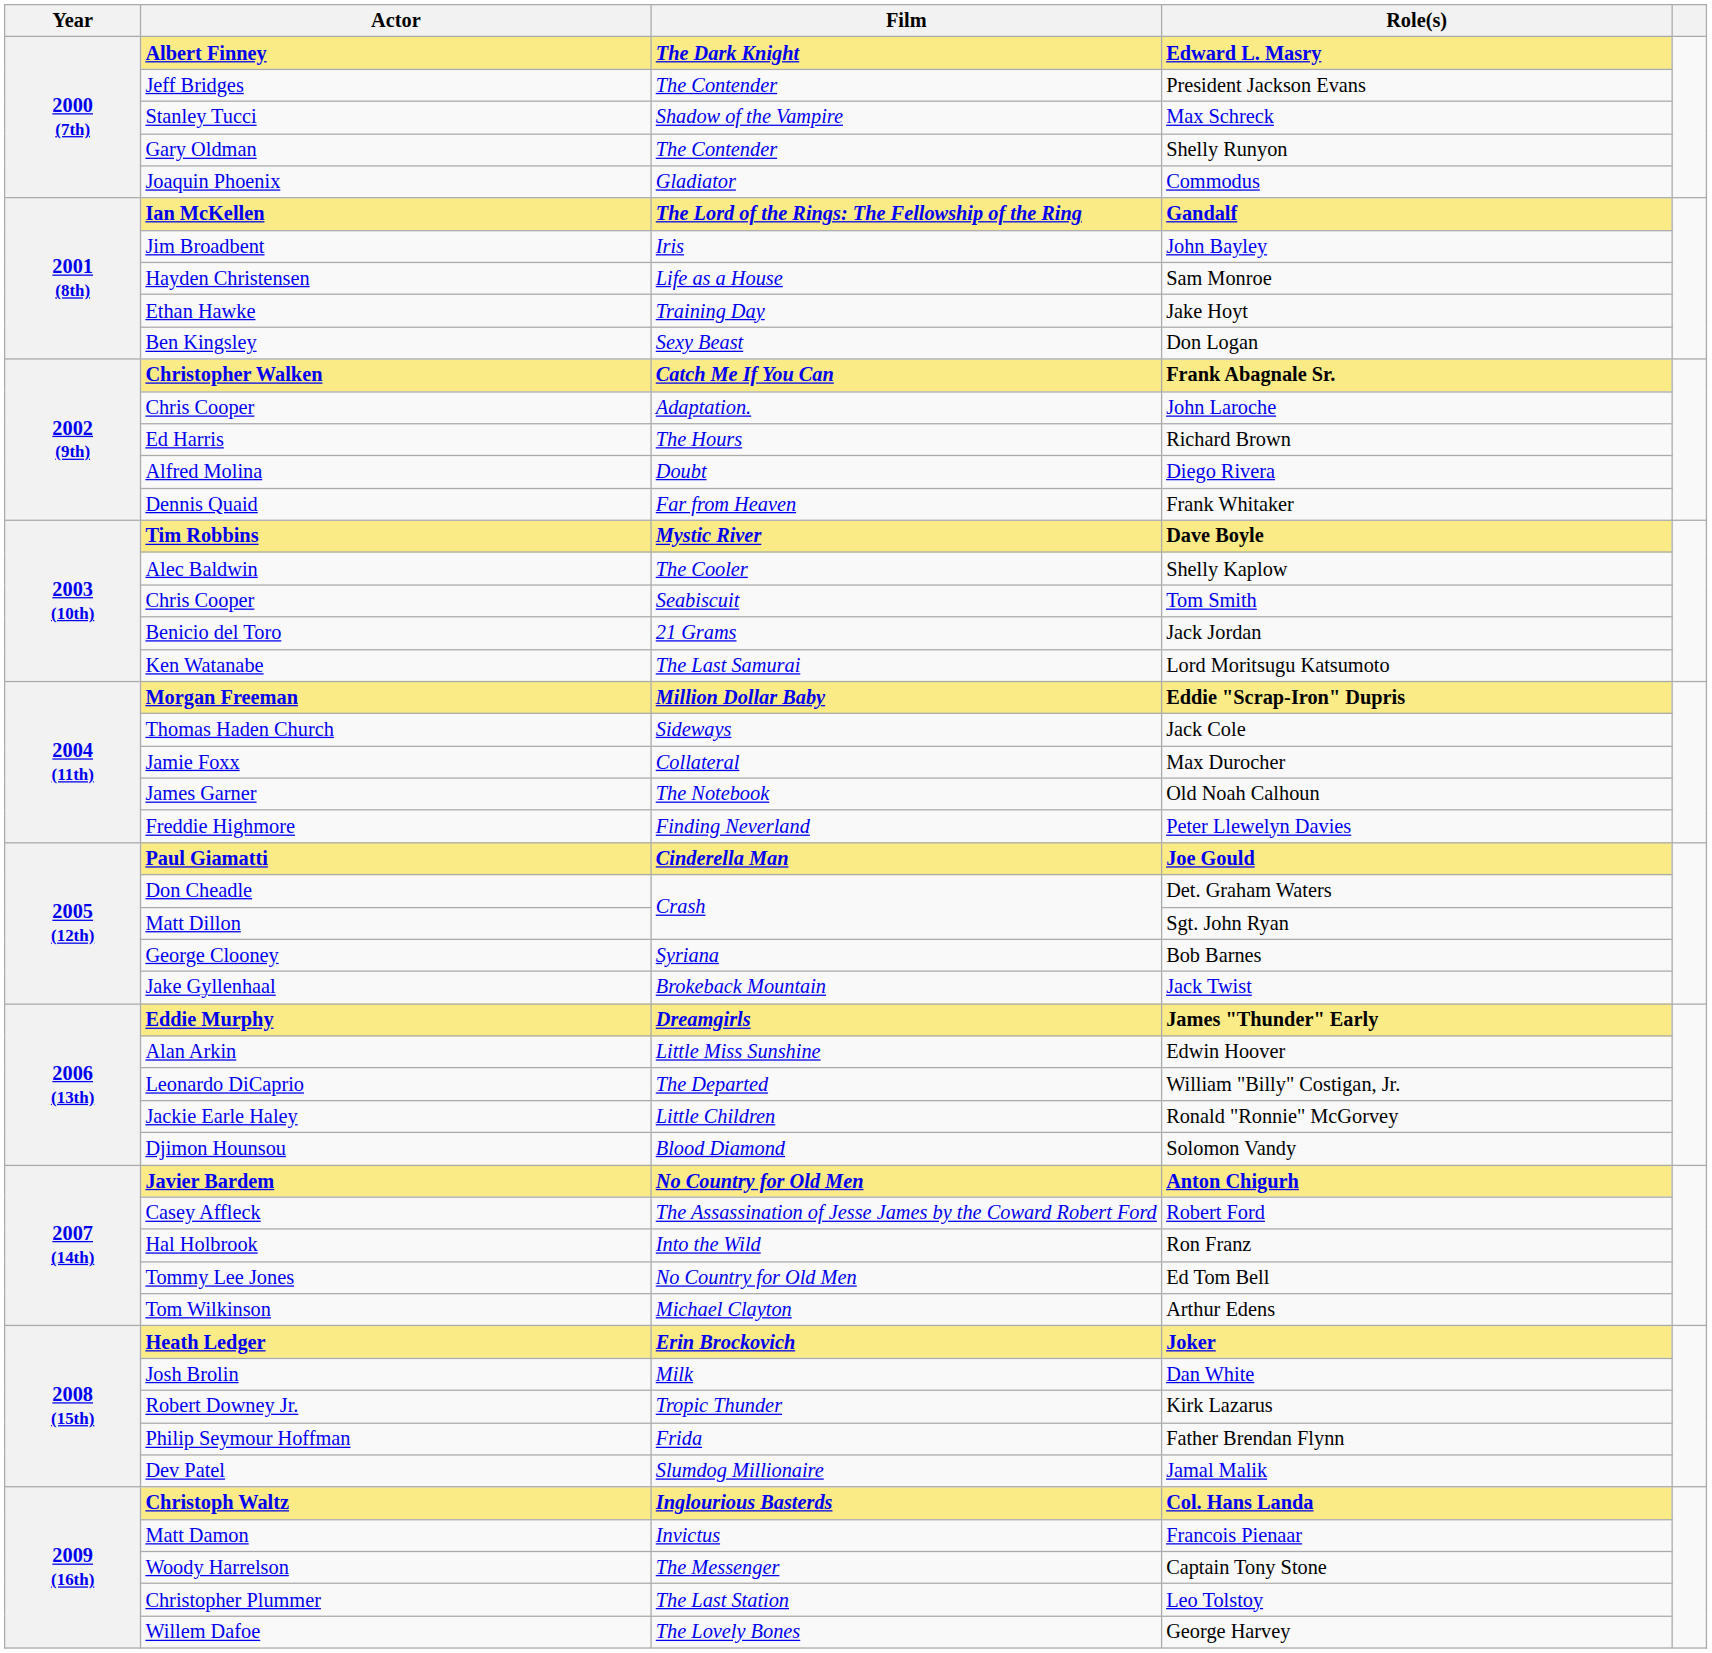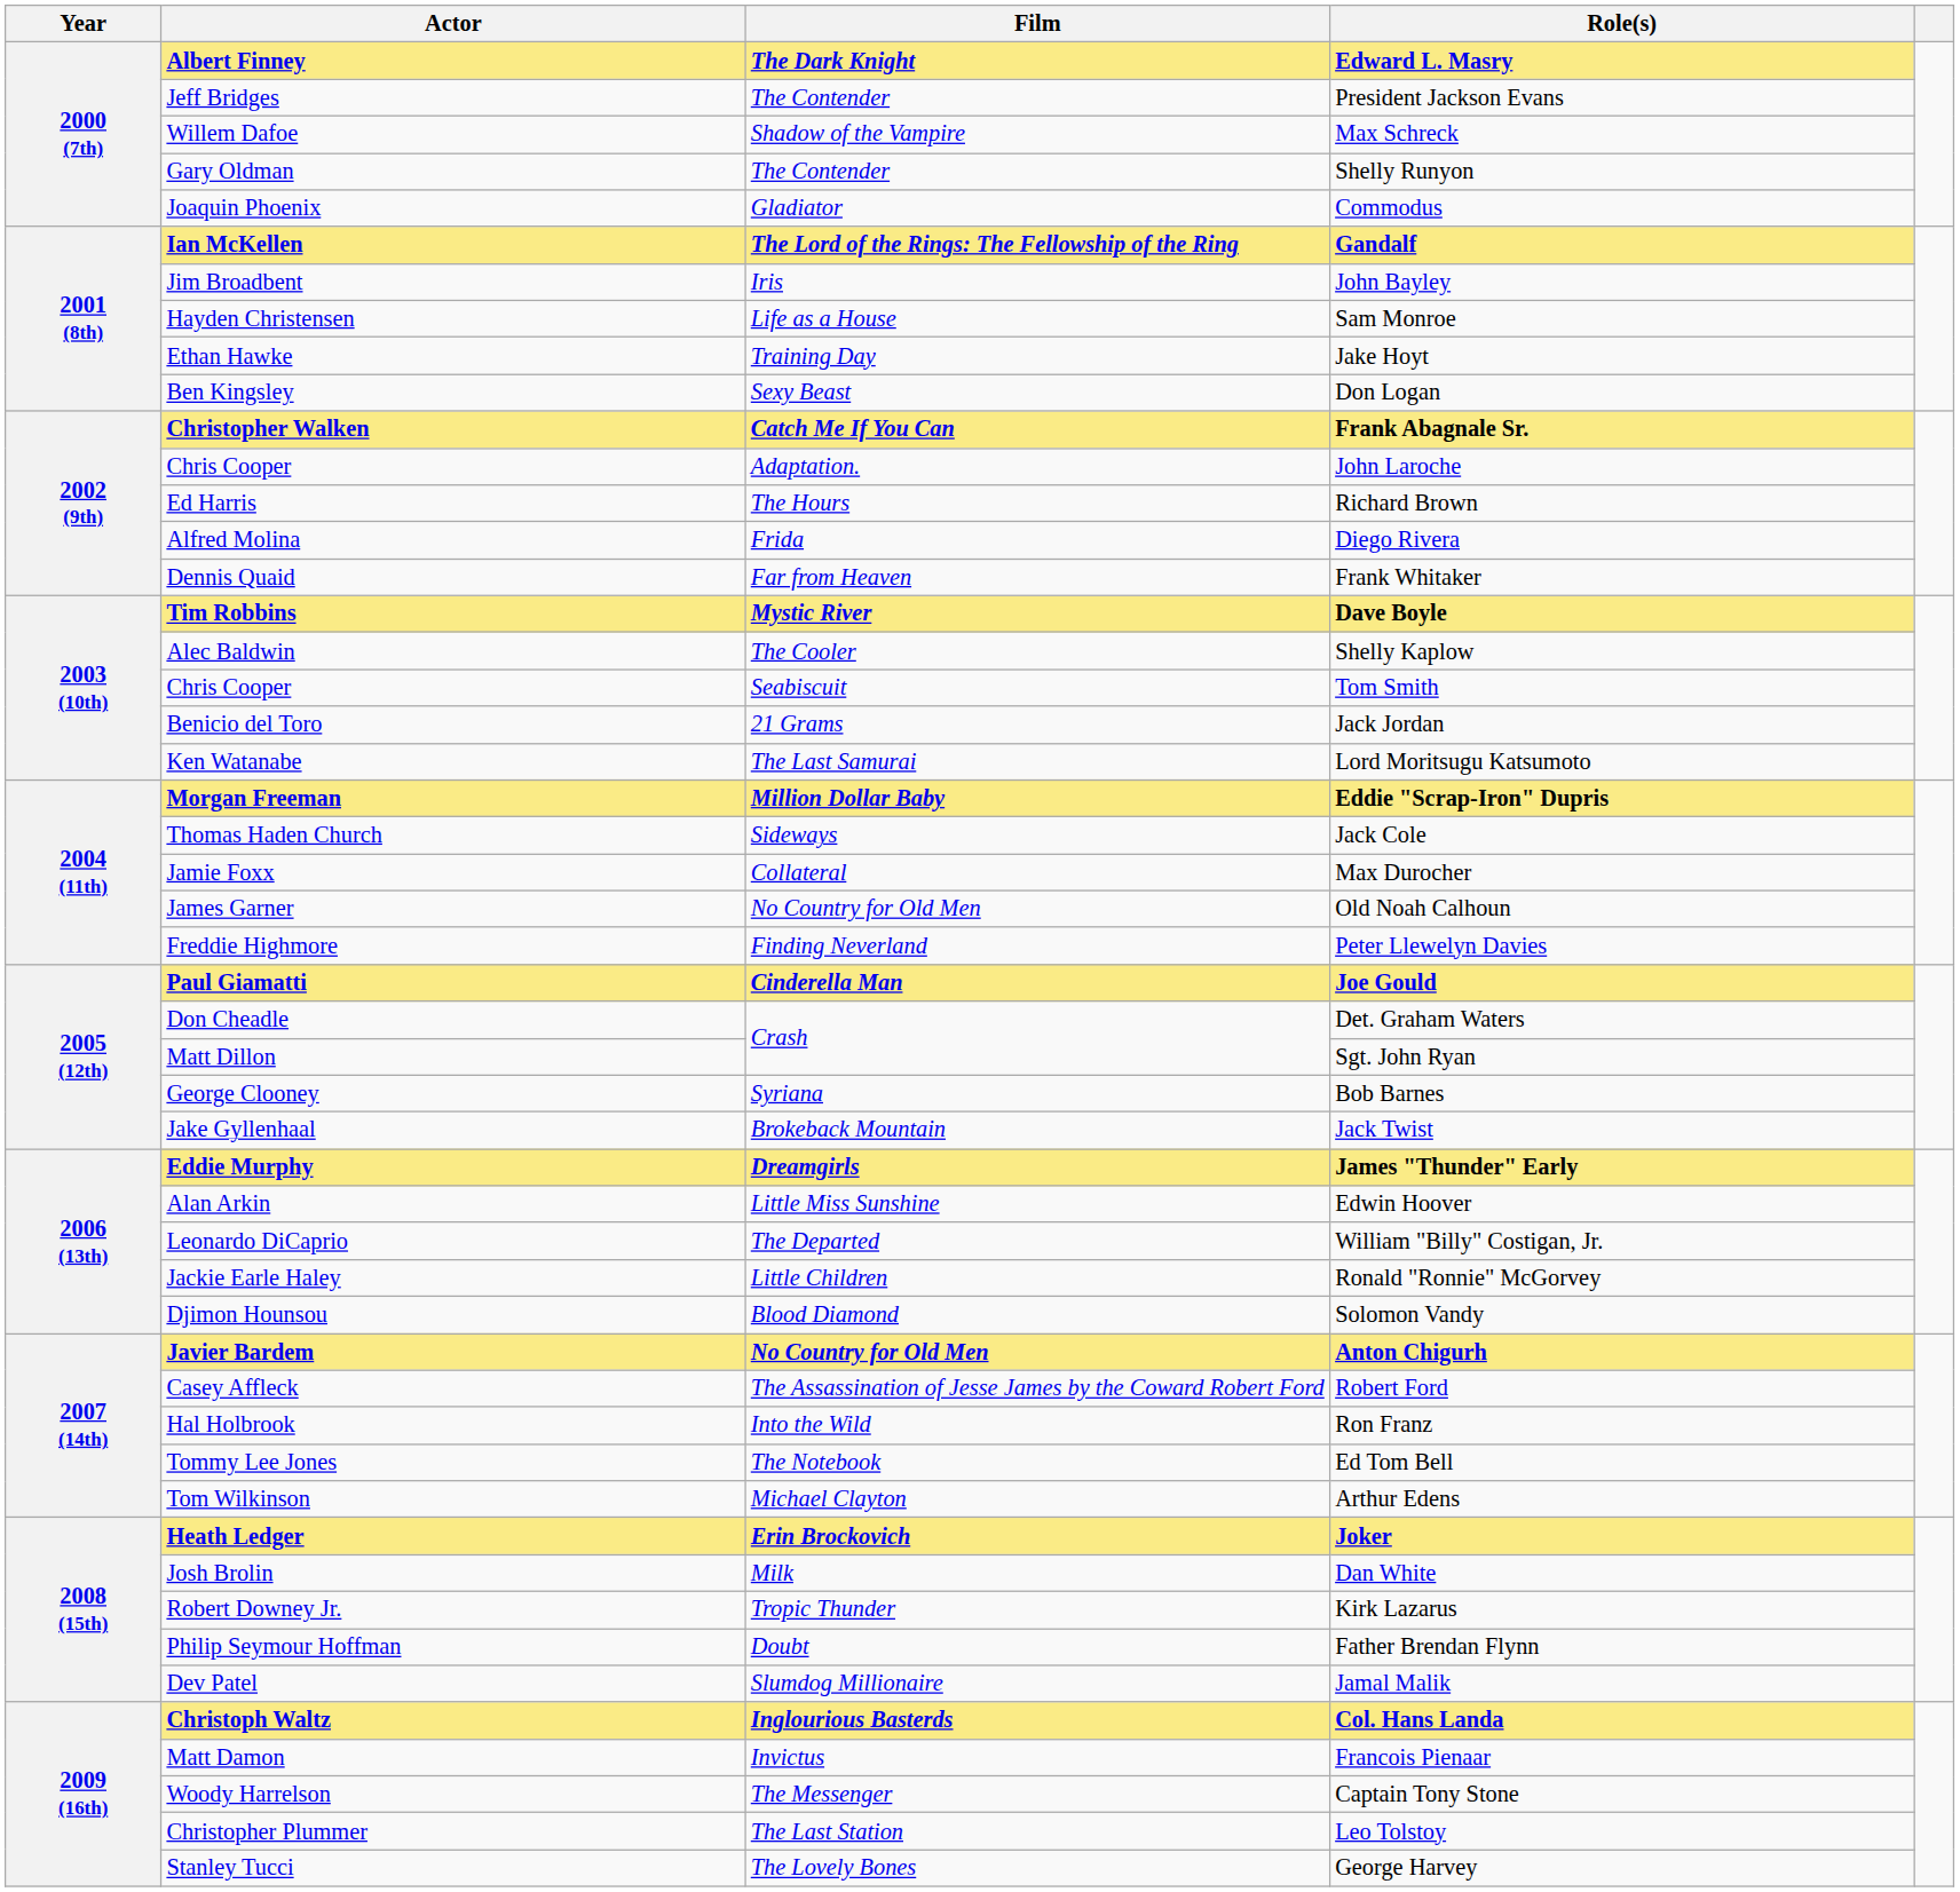 <table class="wikitable sortable" style="text-align:left;">
 <tr>
 <th scope="col" style="width:8%;">Year</th>
 <th scope="col" style="width:30%;">Actor</th>
 <th scope="col" style="width:30%;">Film</th>
 <th scope="col" style="width:30%;">Role(s)</th>
 <th><strong></strong></th>
 </tr>
 <tr>
 <th rowspan="5" scope="row" style="text-align:center"><a href='#'>2000</a><br><small><a href='#'>(7th)</a></small></th>
 <td style="background:#FAEB86;"><strong><a href='#'>Albert Finney</a></strong></td>
 <td style="background:#FAEB86;"><strong><em><a href='#'>The Dark Knight</a></em></strong></td>
 <td style="background:#FAEB86;"><strong><a href='#'>Edward L. Masry</a></strong></td>
 <td rowspan=5></td>
 </tr>
 <tr>
 <td><a href='#'>Jeff Bridges</a></td>
 <td><em><a href='#'>The Contender</a></em></td>
 <td>President Jackson Evans</td>
 </tr>
 <tr>
-<td><a href='#'>Stanley Tucci</a></td>
+<td><a href='#'>Willem Dafoe</a></td>
 <td><em><a href='#'>Shadow of the Vampire</a></em></td>
 <td><a href='#'>Max Schreck</a></td>
 </tr>
 <tr>
 <td><a href='#'>Gary Oldman</a></td>
 <td><em><a href='#'>The Contender</a></em></td>
 <td>Shelly Runyon</td>
 </tr>
 <tr>
 <td><a href='#'>Joaquin Phoenix</a></td>
 <td><em><a href='#'>Gladiator</a></em></td>
 <td><a href='#'>Commodus</a></td>
 </tr>
 <tr>
 <th rowspan="5" scope="row" style="text-align:center"><a href='#'>2001</a><br><small><a href='#'>(8th)</a></small></th>
 <td style="background:#FAEB86;"><strong><a href='#'>Ian McKellen</a></strong></td>
 <td style="background:#FAEB86;"><strong><em><a href='#'>The Lord of the Rings: The Fellowship of the Ring</a></em></strong></td>
 <td style="background:#FAEB86;"><strong><a href='#'>Gandalf</a></strong></td>
 <td rowspan=5></td>
 </tr>
 <tr>
 <td><a href='#'>Jim Broadbent</a> </td>
 <td><em><a href='#'>Iris</a></em></td>
 <td><a href='#'>John Bayley</a></td>
 </tr>
 <tr>
 <td><a href='#'>Hayden Christensen</a></td>
 <td><em><a href='#'>Life as a House</a></em></td>
 <td>Sam Monroe</td>
 </tr>
 <tr>
 <td><a href='#'>Ethan Hawke</a></td>
 <td><em><a href='#'>Training Day</a></em></td>
 <td>Jake Hoyt</td>
 </tr>
 <tr>
 <td><a href='#'>Ben Kingsley</a></td>
 <td><em><a href='#'>Sexy Beast</a></em></td>
 <td>Don Logan</td>
 </tr>
 <tr>
 <th rowspan="5" scope="row" style="text-align:center"><a href='#'>2002</a><br><small><a href='#'>(9th)</a></small></th>
 <td style="background:#FAEB86;"><strong><a href='#'>Christopher Walken</a></strong></td>
 <td style="background:#FAEB86;"><strong><em><a href='#'>Catch Me If You Can</a></em></strong></td>
 <td style="background:#FAEB86;"><strong>Frank Abagnale Sr.</strong></td>
 <td rowspan=5></td>
 </tr>
 <tr>
 <td><a href='#'>Chris Cooper</a> </td>
 <td><em><a href='#'>Adaptation.</a></em></td>
 <td><a href='#'>John Laroche</a></td>
 </tr>
 <tr>
 <td><a href='#'>Ed Harris</a></td>
 <td><em><a href='#'>The Hours</a></em></td>
 <td>Richard Brown</td>
 </tr>
 <tr>
 <td><a href='#'>Alfred Molina</a></td>
-<td><em><a href='#'>Doubt</a></em></td>
+<td><em><a href='#'>Frida</a></em></td>
 <td><a href='#'>Diego Rivera</a></td>
 </tr>
 <tr>
 <td><a href='#'>Dennis Quaid</a></td>
 <td><em><a href='#'>Far from Heaven</a></em></td>
 <td>Frank Whitaker</td>
 </tr>
 <tr>
 <th rowspan="5" scope="row" style="text-align:center"><a href='#'>2003</a><br><small><a href='#'>(10th)</a></small></th>
 <td style="background:#FAEB86;"><strong><a href='#'>Tim Robbins</a> </strong></td>
 <td style="background:#FAEB86;"><strong><em><a href='#'>Mystic River</a></em></strong></td>
 <td style="background:#FAEB86;"><strong>Dave Boyle</strong></td>
 <td rowspan=5></td>
 </tr>
 <tr>
 <td><a href='#'>Alec Baldwin</a></td>
 <td><em><a href='#'>The Cooler</a></em></td>
 <td>Shelly Kaplow</td>
 </tr>
 <tr>
 <td><a href='#'>Chris Cooper</a></td>
 <td><em><a href='#'>Seabiscuit</a></em></td>
 <td><a href='#'>Tom Smith</a></td>
 </tr>
 <tr>
 <td><a href='#'>Benicio del Toro</a></td>
 <td><em><a href='#'>21 Grams</a></em></td>
 <td>Jack Jordan</td>
 </tr>
 <tr>
 <td><a href='#'>Ken Watanabe</a></td>
 <td><em><a href='#'>The Last Samurai</a></em></td>
 <td>Lord Moritsugu Katsumoto</td>
 </tr>
 <tr>
 <th rowspan="5" scope="row" style="text-align:center"><a href='#'>2004</a><br><small><a href='#'>(11th)</a></small></th>
 <td style="background:#FAEB86;"><strong><a href='#'>Morgan Freeman</a> </strong></td>
 <td style="background:#FAEB86;"><strong><em><a href='#'>Million Dollar Baby</a></em></strong></td>
 <td style="background:#FAEB86;"><strong>Eddie "Scrap-Iron" Dupris</strong></td>
 <td rowspan=5></td>
 </tr>
 <tr>
 <td><a href='#'>Thomas Haden Church</a></td>
 <td><em><a href='#'>Sideways</a></em></td>
 <td>Jack Cole</td>
 </tr>
 <tr>
 <td><a href='#'>Jamie Foxx</a></td>
 <td><em><a href='#'>Collateral</a></em></td>
 <td>Max Durocher</td>
 </tr>
 <tr>
 <td><a href='#'>James Garner</a></td>
-<td><em><a href='#'>The Notebook</a></em></td>
+<td><em><a href='#'>No Country for Old Men</a></em></td>
 <td>Old Noah Calhoun</td>
 </tr>
 <tr>
 <td><a href='#'>Freddie Highmore</a></td>
 <td><em><a href='#'>Finding Neverland</a></em></td>
 <td><a href='#'>Peter Llewelyn Davies</a></td>
 </tr>
 <tr>
 <th rowspan="5" scope="row" style="text-align:center"><a href='#'>2005</a><br><small><a href='#'>(12th)</a></small></th>
 <td style="background:#FAEB86;"><strong><a href='#'>Paul Giamatti</a></strong></td>
 <td style="background:#FAEB86;"><strong><em><a href='#'>Cinderella Man</a></em></strong></td>
 <td style="background:#FAEB86;"><strong><a href='#'>Joe Gould</a></strong></td>
 <td rowspan=5></td>
 </tr>
 <tr>
 <td><a href='#'>Don Cheadle</a></td>
 <td rowspan="2"><em><a href='#'>Crash</a></em></td>
 <td>Det. Graham Waters</td>
 </tr>
 <tr>
 <td><a href='#'>Matt Dillon</a></td>
 <td>Sgt. John Ryan</td>
 </tr>
 <tr>
 <td><a href='#'>George Clooney</a> </td>
 <td><em><a href='#'>Syriana</a></em></td>
 <td>Bob Barnes</td>
 </tr>
 <tr>
 <td><a href='#'>Jake Gyllenhaal</a></td>
 <td><em><a href='#'>Brokeback Mountain</a></em></td>
 <td><a href='#'>Jack Twist</a></td>
 </tr>
 <tr>
 <th rowspan="5" scope="row" style="text-align:center"><a href='#'>2006</a><br><small><a href='#'>(13th)</a></small></th>
 <td style="background:#FAEB86;"><strong><a href='#'>Eddie Murphy</a></strong></td>
 <td style="background:#FAEB86;"><strong><em><a href='#'>Dreamgirls</a></em></strong></td>
 <td style="background:#FAEB86;"><strong>James "Thunder" Early</strong></td>
 <td rowspan=5></td>
 </tr>
 <tr>
 <td><a href='#'>Alan Arkin</a> </td>
 <td><em><a href='#'>Little Miss Sunshine</a></em></td>
 <td>Edwin Hoover</td>
 </tr>
 <tr>
 <td><a href='#'>Leonardo DiCaprio</a></td>
 <td><em><a href='#'>The Departed</a></em></td>
 <td>William "Billy" Costigan, Jr.</td>
 </tr>
 <tr>
 <td><a href='#'>Jackie Earle Haley</a></td>
 <td><em><a href='#'>Little Children</a></em></td>
 <td>Ronald "Ronnie" McGorvey</td>
 </tr>
 <tr>
 <td><a href='#'>Djimon Hounsou</a></td>
 <td><em><a href='#'>Blood Diamond</a></em></td>
 <td>Solomon Vandy</td>
 </tr>
 <tr>
 <th rowspan="5" scope="row" style="text-align:center"><a href='#'>2007</a><br><small><a href='#'>(14th)</a></small></th>
 <td style="background:#FAEB86;"><strong><a href='#'>Javier Bardem</a> </strong></td>
 <td style="background:#FAEB86;"><strong><em><a href='#'>No Country for Old Men</a></em></strong></td>
 <td style="background:#FAEB86;"><strong><a href='#'>Anton Chigurh</a></strong></td>
 <td rowspan=5></td>
 </tr>
 <tr>
 <td><a href='#'>Casey Affleck</a></td>
 <td><em><a href='#'>The Assassination of Jesse James by the Coward Robert Ford</a></em></td>
 <td><a href='#'>Robert Ford</a></td>
 </tr>
 <tr>
 <td><a href='#'>Hal Holbrook</a></td>
 <td><em><a href='#'>Into the Wild</a></em></td>
 <td>Ron Franz</td>
 </tr>
 <tr>
 <td><a href='#'>Tommy Lee Jones</a></td>
-<td><em><a href='#'>No Country for Old Men</a></em></td>
+<td><em><a href='#'>The Notebook</a></em></td>
 <td>Ed Tom Bell</td>
 </tr>
 <tr>
 <td><a href='#'>Tom Wilkinson</a></td>
 <td><em><a href='#'>Michael Clayton</a></em></td>
 <td>Arthur Edens</td>
 </tr>
 <tr>
 <th rowspan="5" scope="row" style="text-align:center"><a href='#'>2008</a><br><small><a href='#'>(15th)</a></small></th>
 <td style="background:#FAEB86;"><strong><a href='#'>Heath Ledger</a>  </strong></td>
 <td style="background:#FAEB86;"><strong><em><a href='#'>Erin Brockovich</a></em></strong></td>
 <td style="background:#FAEB86;"><strong><a href='#'>Joker</a></strong></td>
 <td rowspan=5></td>
 </tr>
 <tr>
 <td><a href='#'>Josh Brolin</a></td>
 <td><em><a href='#'>Milk</a></em></td>
 <td><a href='#'>Dan White</a></td>
 </tr>
 <tr>
 <td><a href='#'>Robert Downey Jr.</a></td>
 <td><em><a href='#'>Tropic Thunder</a></em></td>
 <td>Kirk Lazarus</td>
 </tr>
 <tr>
 <td><a href='#'>Philip Seymour Hoffman</a></td>
-<td><em><a href='#'>Frida</a></em></td>
+<td><em><a href='#'>Doubt</a></em></td>
 <td>Father Brendan Flynn</td>
 </tr>
 <tr>
 <td><a href='#'>Dev Patel</a></td>
 <td><em><a href='#'>Slumdog Millionaire</a></em></td>
 <td><a href='#'>Jamal Malik</a></td>
 </tr>
 <tr>
 <th rowspan="5" scope="row" style="text-align:center"><a href='#'>2009</a><br><small><a href='#'>(16th)</a></small></th>
 <td style="background:#FAEB86;"><strong><a href='#'>Christoph Waltz</a> </strong></td>
 <td style="background:#FAEB86;"><strong><em><a href='#'>Inglourious Basterds</a></em></strong></td>
 <td style="background:#FAEB86;"><strong><a href='#'>Col. Hans Landa</a></strong></td>
 <td rowspan=5></td>
 </tr>
 <tr>
 <td><a href='#'>Matt Damon</a></td>
 <td><em><a href='#'>Invictus</a></em></td>
 <td><a href='#'>Francois Pienaar</a></td>
 </tr>
 <tr>
 <td><a href='#'>Woody Harrelson</a></td>
 <td><em><a href='#'>The Messenger</a></em></td>
 <td>Captain Tony Stone</td>
 </tr>
 <tr>
 <td><a href='#'>Christopher Plummer</a></td>
 <td><em><a href='#'>The Last Station</a></em></td>
 <td><a href='#'>Leo Tolstoy</a></td>
 </tr>
 <tr>
-<td><a href='#'>Willem Dafoe</a></td>
+<td><a href='#'>Stanley Tucci</a></td>
 <td><em><a href='#'>The Lovely Bones</a></em></td>
 <td>George Harvey</td>
 </tr>
 </table>
